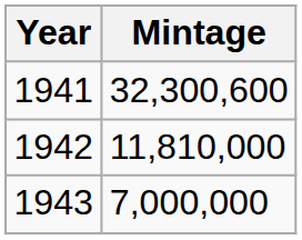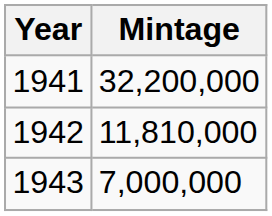 <table class="wikitable">
 <tr>
 <th scope="col">Year</th>
 <th scope="col">Mintage</th>
 </tr>
 <tr>
 <td>1941</td>
-<td>32,300,600</td>
+<td>32,200,000</td>
 </tr>
 <tr>
 <td>1942</td>
 <td>11,810,000</td>
 </tr>
 <tr>
 <td>1943</td>
 <td>7,000,000</td>
 </tr>
 </table>
